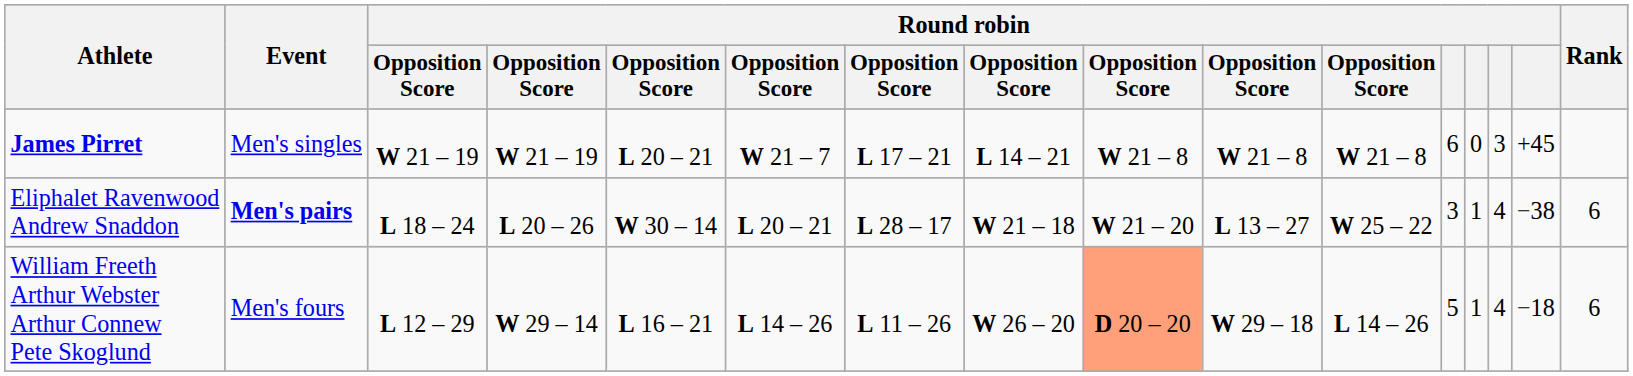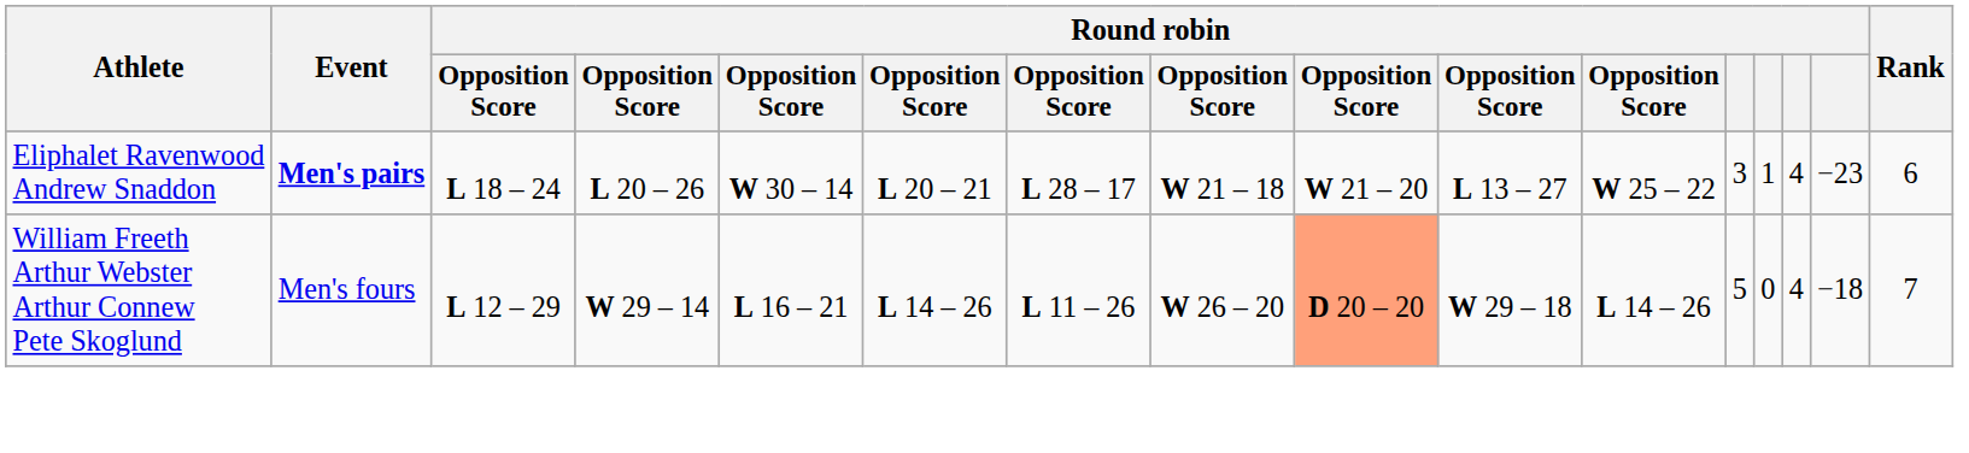 <table class=wikitable style="font-size:90%;text-align:center">
 <tr>
 <th rowspan="2">Athlete</th>
 <th rowspan="2">Event</th>
 <th colspan=13>Round robin</th>
 <th rowspan=2>Rank</th>
 </tr>
 <tr style="font-size:95%">
 <th>Opposition<br>Score</th>
 <th>Opposition<br>Score</th>
 <th>Opposition<br>Score</th>
 <th>Opposition<br>Score</th>
 <th>Opposition<br>Score</th>
 <th>Opposition<br>Score</th>
 <th>Opposition<br>Score</th>
 <th>Opposition<br>Score</th>
 <th>Opposition<br>Score</th>
 <th></th>
 <th></th>
 <th></th>
 <th></th>
 </tr>
 <tr>
-<td style="text-align:left;"><strong><a href='#'>James Pirret</a></strong></td>
-<td style="text-align:left;"><a href='#'>Men's singles</a></td>
-<td><br><strong>W</strong> 21 – 19</td>
-<td><br><strong>W</strong> 21 – 19</td>
-<td><br><strong>L</strong> 20 – 21</td>
-<td><br><strong>W</strong> 21 – 7</td>
-<td><br><strong>L</strong> 17 – 21</td>
-<td><br><strong>L</strong> 14 – 21</td>
-<td><br><strong>W</strong> 21 – 8</td>
-<td><br><strong>W</strong> 21 – 8</td>
-<td><br><strong>W</strong> 21 – 8</td>
-<td>6</td>
-<td>0</td>
-<td>3</td>
-<td>+45</td>
-<td></td>
-</tr>
-<tr>
 <td style="text-align:left;"><a href='#'>Eliphalet Ravenwood</a><br><a href='#'>Andrew Snaddon</a></td>
 <td style="text-align:left;"><strong><a href='#'>Men's pairs</a></strong></td>
 <td><br><strong>L</strong> 18 – 24</td>
 <td><br><strong>L</strong> 20 – 26</td>
 <td><br><strong>W</strong> 30 – 14</td>
 <td><br><strong>L</strong> 20 – 21</td>
 <td><br><strong>L</strong> 28 – 17</td>
 <td><br><strong>W</strong> 21 – 18</td>
 <td><br><strong>W</strong> 21 – 20</td>
 <td><br><strong>L</strong> 13 – 27</td>
 <td><br><strong>W</strong> 25 – 22</td>
 <td>3</td>
 <td>1</td>
 <td>4</td>
-<td>−38</td>
+<td>−23</td>
 <td>6</td>
 </tr>
 <tr>
 <td style="text-align:left;"><a href='#'>William Freeth</a><br><a href='#'>Arthur Webster</a><br><a href='#'>Arthur Connew</a><br><a href='#'>Pete Skoglund</a><br></td>
 <td style="text-align:left;"><a href='#'>Men's fours</a></td>
 <td><br><strong>L</strong> 12 – 29</td>
 <td><br><strong>W</strong> 29 – 14</td>
 <td><br><strong>L</strong> 16 – 21</td>
 <td><br><strong>L</strong> 14 – 26</td>
 <td><br><strong>L</strong> 11 – 26</td>
 <td><br><strong>W</strong> 26 – 20</td>
 <td style="background: lightsalmon;"><br><strong>D</strong> 20 – 20</td>
 <td><br><strong>W</strong> 29 – 18</td>
 <td><br><strong>L</strong> 14 – 26</td>
 <td>5</td>
-<td>1</td>
+<td>0</td>
 <td>4</td>
 <td>−18</td>
-<td>6</td>
+<td>7</td>
 </tr>
 </table>
